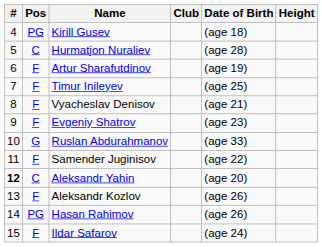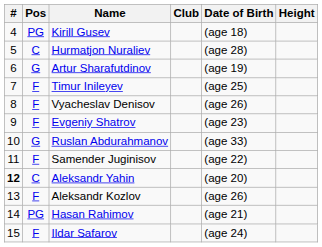 <table class="wikitable" style="text-align:center;">
 <tr>
 <th>#</th>
 <th>Pos</th>
 <th>Name</th>
 <th>Club</th>
 <th>Date of Birth</th>
 <th>Height</th>
 </tr>
 <tr>
 <td>4</td>
 <td><a href='#'>PG</a></td>
 <td align=left><a href='#'>Kirill Gusev</a></td>
 <td align=left></td>
 <td align=left> (age 18)</td>
 <td></td>
 </tr>
 <tr>
 <td>5</td>
 <td><a href='#'>C</a></td>
 <td align=left><a href='#'>Hurmatjon Nuraliev</a></td>
 <td align=left></td>
 <td align=left> (age 28)</td>
 <td></td>
 </tr>
 <tr>
 <td>6</td>
-<td><a href='#'>F</a></td>
+<td><a href='#'>G</a></td>
 <td align=left><a href='#'>Artur Sharafutdinov</a></td>
 <td align=left></td>
 <td align=left> (age 19)</td>
 <td></td>
 </tr>
 <tr>
 <td>7</td>
 <td><a href='#'>F</a></td>
 <td align=left><a href='#'>Timur Inileyev</a></td>
 <td align=left></td>
 <td align=left> (age 25)</td>
 <td></td>
 </tr>
 <tr>
 <td>8</td>
 <td><a href='#'>F</a></td>
 <td align=left>Vyacheslav Denisov</td>
 <td align=left></td>
-<td align=left> (age 21)</td>
+<td align=left> (age 26)</td>
 <td></td>
 </tr>
 <tr>
 <td>9</td>
 <td><a href='#'>F</a></td>
 <td align=left><a href='#'>Evgeniy Shatrov</a></td>
 <td align=left></td>
 <td align=left> (age 23)</td>
 <td></td>
 </tr>
 <tr>
 <td>10</td>
 <td><a href='#'>G</a></td>
 <td align=left><a href='#'>Ruslan Abdurahmanov</a></td>
 <td align=left></td>
 <td align=left> (age 33)</td>
 <td></td>
 </tr>
 <tr>
 <td>11</td>
 <td><a href='#'>F</a></td>
 <td align=left>Samender Juginisov</td>
 <td align=left></td>
 <td align=left> (age 22)</td>
 <td></td>
 </tr>
 <tr>
 <td><strong>12</strong></td>
 <td><a href='#'>C</a></td>
 <td align=left><a href='#'>Aleksandr Yahin</a></td>
 <td align=left></td>
 <td align=left> (age 20)</td>
 <td></td>
 </tr>
 <tr>
 <td>13</td>
 <td><a href='#'>F</a></td>
 <td align=left>Aleksandr Kozlov</td>
 <td align=left></td>
 <td align=left> (age 26)</td>
 <td></td>
 </tr>
 <tr>
 <td>14</td>
 <td><a href='#'>PG</a></td>
 <td align=left><a href='#'>Hasan Rahimov</a></td>
 <td align=left></td>
-<td align=left> (age 26)</td>
+<td align=left> (age 21)</td>
 <td></td>
 </tr>
 <tr>
 <td>15</td>
 <td><a href='#'>F</a></td>
 <td align=left><a href='#'>Ildar Safarov</a></td>
 <td align=left></td>
 <td align=left> (age 24)</td>
 <td></td>
 </tr>
 </table>
